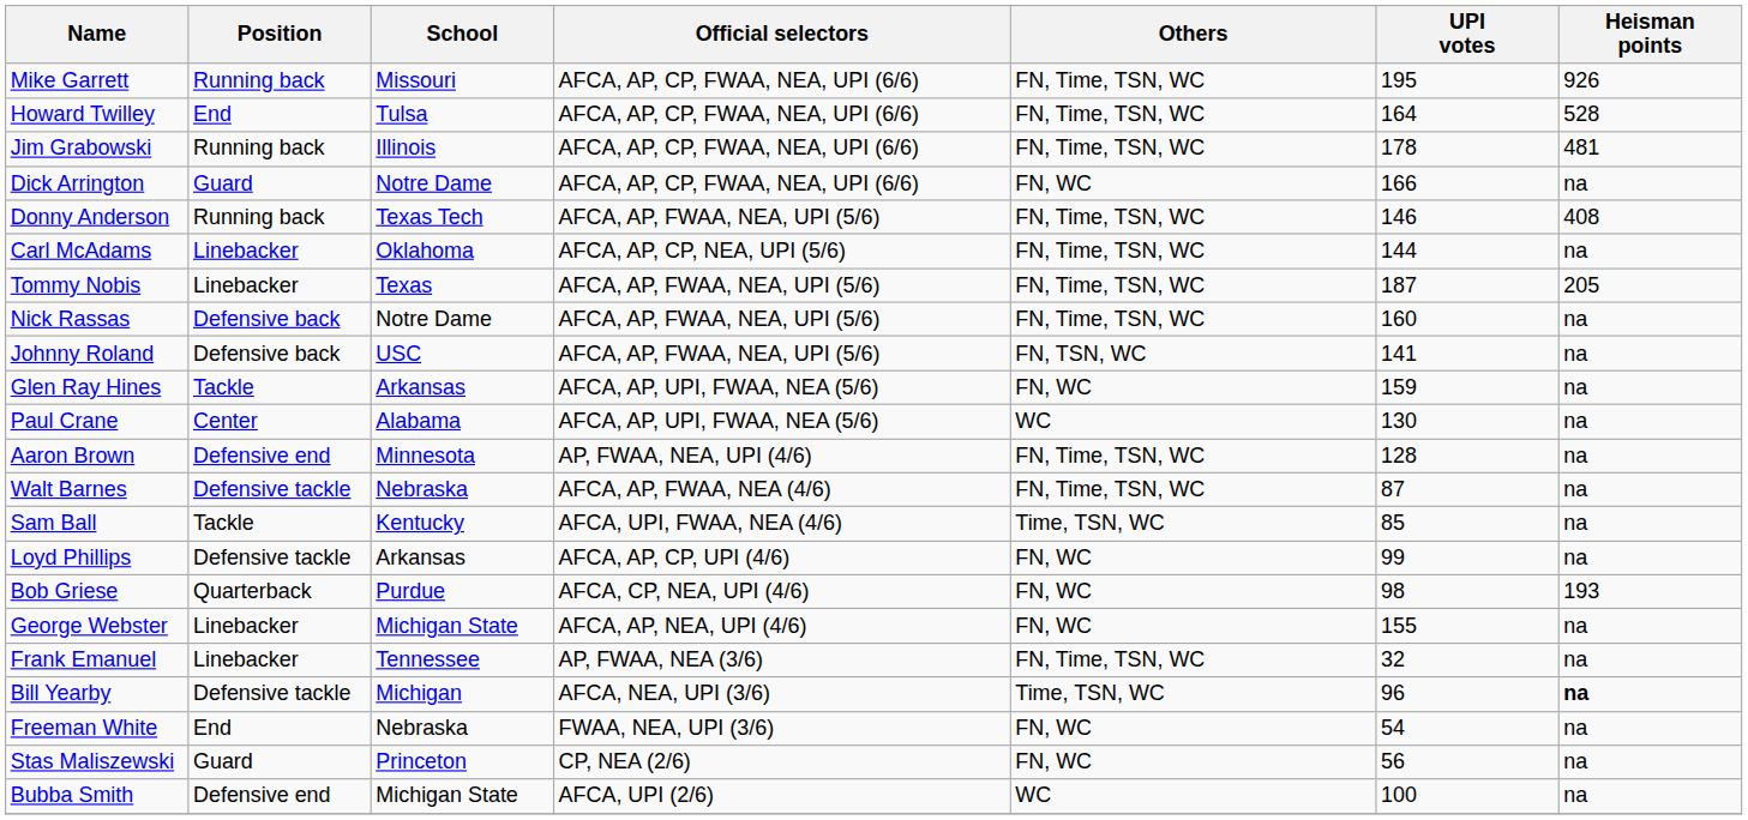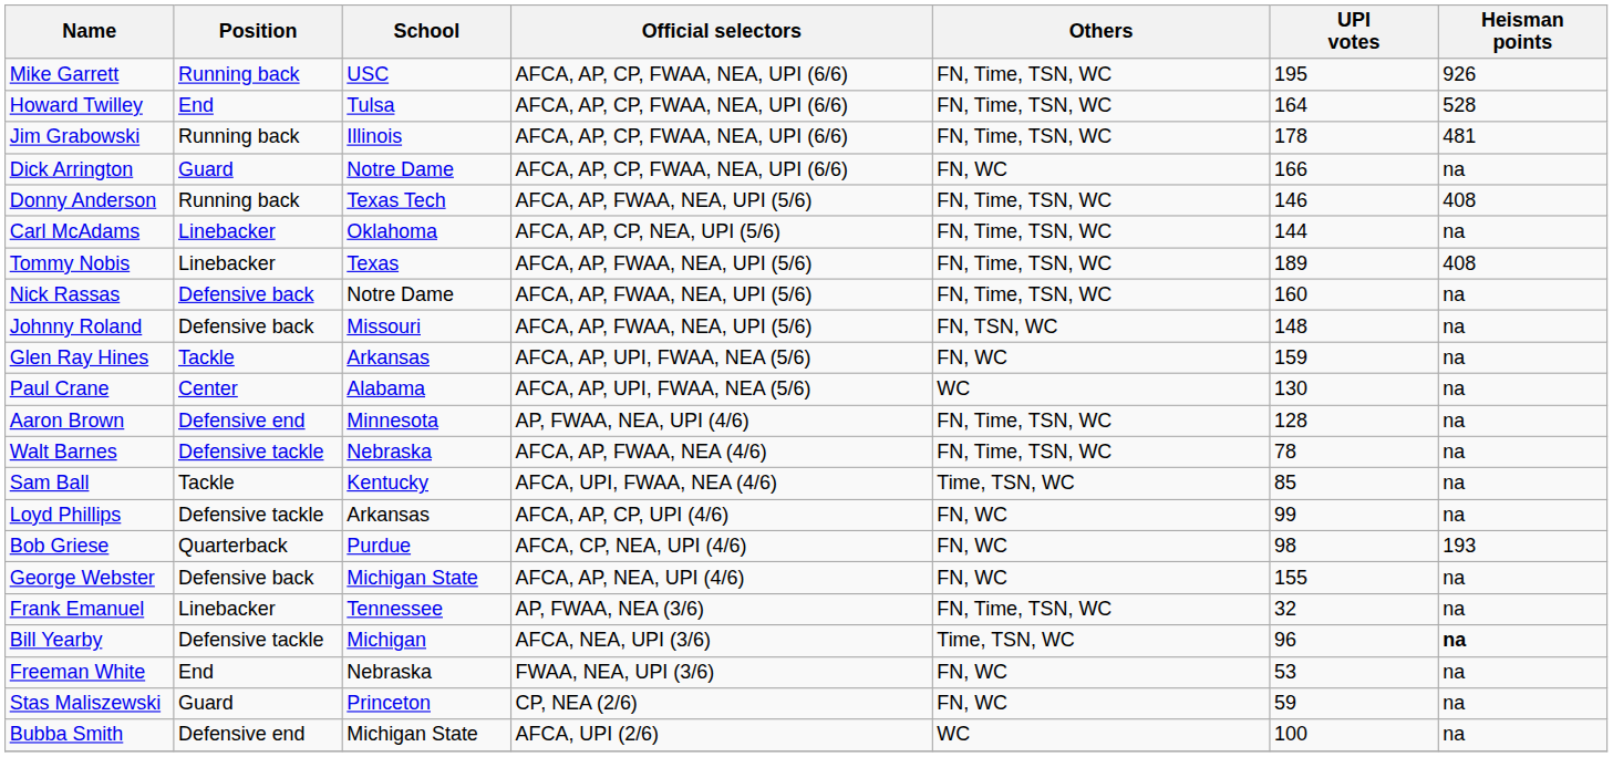 <table class="wikitable sortable">
 <tr>
 <th bgcolor="#DDDDFF" width="10%">Name</th>
 <th bgcolor="#DDDDFF" width="10%">Position</th>
 <th bgcolor="#DDDDFF" width="10%">School</th>
 <th bgcolor="#DDDDFF" width="25%">Official selectors</th>
 <th bgcolor="#DDDDFF" width="20%">Others</th>
 <th bgcolor="#DDDDFF" width="10%">UPI<br>votes</th>
 <th bgcolor="#DDDDFF" width="10%">Heisman<br>points</th>
 </tr>
 <tr align="left">
 <td><a href='#'>Mike Garrett</a></td>
 <td><a href='#'>Running back</a></td>
-<td><a href='#'>Missouri</a></td>
+<td><a href='#'>USC</a></td>
 <td>AFCA, AP, CP, FWAA, NEA, UPI (6/6)</td>
 <td>FN, Time, TSN, WC</td>
 <td>195</td>
 <td>926</td>
 </tr>
 <tr align="left">
 <td><a href='#'>Howard Twilley</a></td>
 <td><a href='#'>End</a></td>
 <td><a href='#'>Tulsa</a></td>
 <td>AFCA, AP, CP, FWAA, NEA, UPI (6/6)</td>
 <td>FN, Time, TSN, WC</td>
 <td>164</td>
 <td>528</td>
 </tr>
 <tr align="left">
 <td><a href='#'>Jim Grabowski</a></td>
 <td>Running back</td>
 <td><a href='#'>Illinois</a></td>
 <td>AFCA, AP, CP, FWAA, NEA, UPI (6/6)</td>
 <td>FN, Time, TSN, WC</td>
 <td>178</td>
 <td>481</td>
 </tr>
 <tr align="left">
 <td><a href='#'>Dick Arrington</a></td>
 <td><a href='#'>Guard</a></td>
 <td><a href='#'>Notre Dame</a></td>
 <td>AFCA, AP, CP, FWAA, NEA, UPI (6/6)</td>
 <td>FN, WC</td>
 <td>166</td>
 <td>na</td>
 </tr>
 <tr align="left">
 <td><a href='#'>Donny Anderson</a></td>
 <td>Running back</td>
 <td><a href='#'>Texas Tech</a></td>
 <td>AFCA, AP, FWAA, NEA, UPI (5/6)</td>
 <td>FN, Time, TSN, WC</td>
 <td>146</td>
 <td>408</td>
 </tr>
 <tr align="left">
 <td><a href='#'>Carl McAdams</a></td>
 <td><a href='#'>Linebacker</a></td>
 <td><a href='#'>Oklahoma</a></td>
 <td>AFCA, AP, CP, NEA, UPI (5/6)</td>
 <td>FN, Time, TSN, WC</td>
 <td>144</td>
 <td>na</td>
 </tr>
 <tr align="left">
 <td><a href='#'>Tommy Nobis</a></td>
 <td>Linebacker</td>
 <td><a href='#'>Texas</a></td>
 <td>AFCA, AP, FWAA, NEA, UPI (5/6)</td>
 <td>FN, Time, TSN, WC</td>
-<td>187</td>
-<td>205</td>
+<td>189</td>
+<td>408</td>
 </tr>
 <tr align="left">
 <td><a href='#'>Nick Rassas</a></td>
 <td><a href='#'>Defensive back</a></td>
 <td>Notre Dame</td>
 <td>AFCA, AP, FWAA, NEA, UPI (5/6)</td>
 <td>FN, Time, TSN, WC</td>
 <td>160</td>
 <td>na</td>
 </tr>
 <tr align="left">
 <td><a href='#'>Johnny Roland</a></td>
 <td>Defensive back</td>
-<td><a href='#'>USC</a></td>
+<td><a href='#'>Missouri</a></td>
 <td>AFCA, AP, FWAA, NEA, UPI (5/6)</td>
 <td>FN, TSN, WC</td>
-<td>141</td>
+<td>148</td>
 <td>na</td>
 </tr>
 <tr align="left">
 <td><a href='#'>Glen Ray Hines</a></td>
 <td><a href='#'>Tackle</a></td>
 <td><a href='#'>Arkansas</a></td>
 <td>AFCA, AP, UPI, FWAA, NEA (5/6)</td>
 <td>FN, WC</td>
 <td>159</td>
 <td>na</td>
 </tr>
 <tr align="left">
 <td><a href='#'>Paul Crane</a></td>
 <td><a href='#'>Center</a></td>
 <td><a href='#'>Alabama</a></td>
 <td>AFCA, AP, UPI, FWAA, NEA (5/6)</td>
 <td>WC</td>
 <td>130</td>
 <td>na</td>
 </tr>
 <tr align="left">
 <td><a href='#'>Aaron Brown</a></td>
 <td><a href='#'>Defensive end</a></td>
 <td><a href='#'>Minnesota</a></td>
 <td>AP, FWAA, NEA, UPI (4/6)</td>
 <td>FN, Time, TSN, WC</td>
 <td>128</td>
 <td>na</td>
 </tr>
 <tr align="left">
 <td><a href='#'>Walt Barnes</a></td>
 <td><a href='#'>Defensive tackle</a></td>
 <td><a href='#'>Nebraska</a></td>
 <td>AFCA, AP, FWAA, NEA (4/6)</td>
 <td>FN, Time, TSN, WC</td>
-<td>87</td>
+<td>78</td>
 <td>na</td>
 </tr>
 <tr align="left">
 <td><a href='#'>Sam Ball</a></td>
 <td>Tackle</td>
 <td><a href='#'>Kentucky</a></td>
 <td>AFCA, UPI, FWAA, NEA (4/6)</td>
 <td>Time, TSN, WC</td>
 <td>85</td>
 <td>na</td>
 </tr>
 <tr align="left">
 <td><a href='#'>Loyd Phillips</a></td>
 <td>Defensive tackle</td>
 <td>Arkansas</td>
 <td>AFCA, AP, CP, UPI (4/6)</td>
 <td>FN, WC</td>
 <td>99</td>
 <td>na</td>
 </tr>
 <tr align="left">
 <td><a href='#'>Bob Griese</a></td>
 <td>Quarterback</td>
 <td><a href='#'>Purdue</a></td>
 <td>AFCA, CP, NEA, UPI (4/6)</td>
 <td>FN, WC</td>
 <td>98</td>
 <td>193</td>
 </tr>
 <tr align="left">
 <td><a href='#'>George Webster</a></td>
-<td>Linebacker</td>
+<td>Defensive back</td>
 <td><a href='#'>Michigan State</a></td>
 <td>AFCA, AP, NEA, UPI (4/6)</td>
 <td>FN, WC</td>
 <td>155</td>
 <td>na</td>
 </tr>
 <tr align="left">
 <td><a href='#'>Frank Emanuel</a></td>
 <td>Linebacker</td>
 <td><a href='#'>Tennessee</a></td>
 <td>AP, FWAA, NEA (3/6)</td>
 <td>FN, Time, TSN, WC</td>
 <td>32</td>
 <td>na</td>
 </tr>
 <tr align="left">
 <td><a href='#'>Bill Yearby</a></td>
 <td>Defensive tackle</td>
 <td><a href='#'>Michigan</a></td>
 <td>AFCA, NEA, UPI (3/6)</td>
 <td>Time, TSN, WC</td>
 <td>96</td>
 <td><strong>na</strong></td>
 </tr>
 <tr align="left">
 <td><a href='#'>Freeman White</a></td>
 <td>End</td>
 <td>Nebraska</td>
 <td>FWAA, NEA, UPI (3/6)</td>
 <td>FN, WC</td>
-<td>54</td>
+<td>53</td>
 <td>na</td>
 </tr>
 <tr align="left">
 <td><a href='#'>Stas Maliszewski</a></td>
 <td>Guard</td>
 <td><a href='#'>Princeton</a></td>
 <td>CP, NEA (2/6)</td>
 <td>FN, WC</td>
-<td>56</td>
+<td>59</td>
 <td>na</td>
 </tr>
 <tr align="left">
 <td><a href='#'>Bubba Smith</a></td>
 <td>Defensive end</td>
 <td>Michigan State</td>
 <td>AFCA, UPI (2/6)</td>
 <td>WC</td>
 <td>100</td>
 <td>na</td>
 </tr>
 <tr align="left">
 </tr>
 </table>
